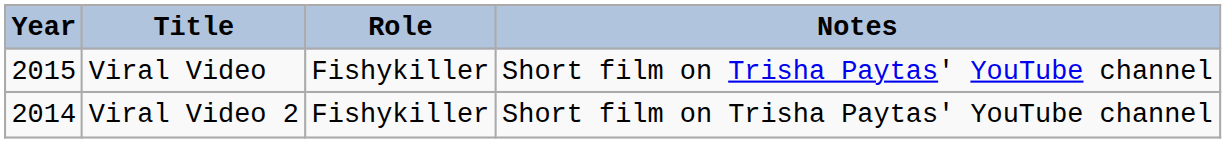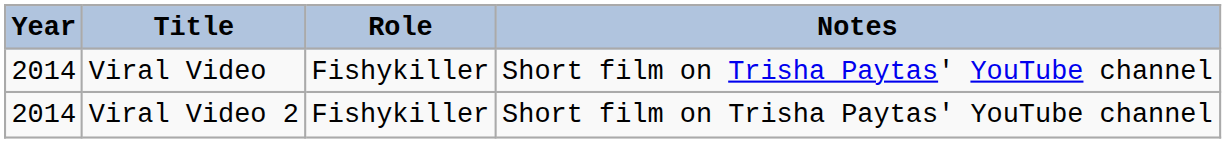 <table class="wikitable">
 <tr>
 <th style="background:#B0C4DE;">Year</th>
 <th style="background:#B0C4DE;">Title</th>
 <th style="background:#B0C4DE;">Role</th>
 <th style="background:#B0C4DE;">Notes</th>
 </tr>
 <tr>
-<td>2015</td>
+<td>2014</td>
 <td>Viral Video</td>
 <td>Fishykiller</td>
 <td>Short film on <a href='#'>Trisha Paytas</a>' <a href='#'>YouTube</a> channel</td>
 </tr>
 <tr>
 <td>2014</td>
 <td>Viral Video 2</td>
 <td>Fishykiller</td>
 <td>Short film on Trisha Paytas' YouTube channel</td>
 </tr>
 </table>
